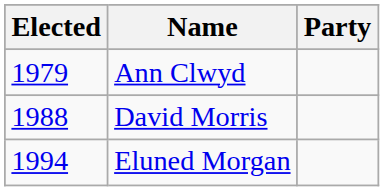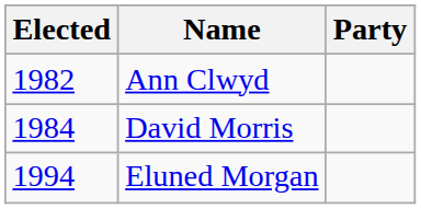 <table class="wikitable">
 <tr>
 <th>Elected</th>
 <th>Name</th>
 <th colspan=2>Party</th>
 </tr>
 <tr>
-<td><a href='#'>1979</a></td>
+<td><a href='#'>1982</a></td>
 <td><a href='#'>Ann Clwyd</a></td>
 <td></td>
 </tr>
 <tr>
-<td><a href='#'>1988</a></td>
+<td><a href='#'>1984</a></td>
 <td><a href='#'>David Morris</a></td>
 <td></td>
 </tr>
 <tr>
 <td><a href='#'>1994</a></td>
 <td><a href='#'>Eluned Morgan</a></td>
 <td></td>
 </tr>
 </table>
